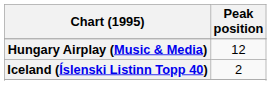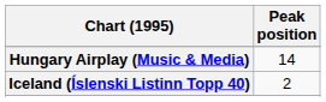 <table class="wikitable sortable plainrowheaders" style="text-align:center">
 <tr>
 <th>Chart (1995)</th>
 <th>Peak<br>position</th>
 </tr>
 <tr>
 </tr>
 <tr>
 </tr>
 <tr>
 </tr>
 <tr>
 </tr>
 <tr>
 <th scope="row">Hungary Airplay (<a href='#'>Music & Media</a>)</th>
-<td>12</td>
+<td>14</td>
 </tr>
 <tr>
 <th scope="row">Iceland (<a href='#'>Íslenski Listinn Topp 40</a>)</th>
 <td>2</td>
 </tr>
 <tr>
 </tr>
 <tr>
 </tr>
 <tr>
 </tr>
 <tr>
 </tr>
 <tr>
 </tr>
 <tr>
 </tr>
 <tr>
 </tr>
 <tr>
 </tr>
 <tr>
 </tr>
 </table>
